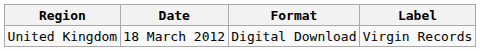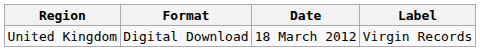 <table class=wikitable>
 <tr>
 <th>Region</th>
+<th>Format</th>
 <th>Date</th>
-<th>Format</th>
 <th>Label</th>
 </tr>
 <tr>
 <td>United Kingdom</td>
+<td>Digital Download</td>
 <td>18 March 2012</td>
-<td>Digital Download</td>
 <td>Virgin Records</td>
 </tr>
 </table>
